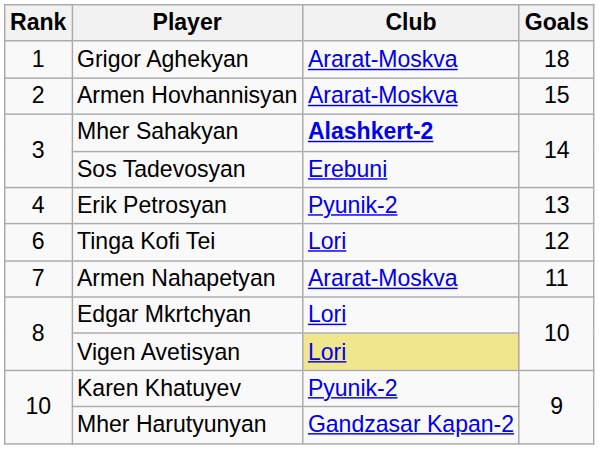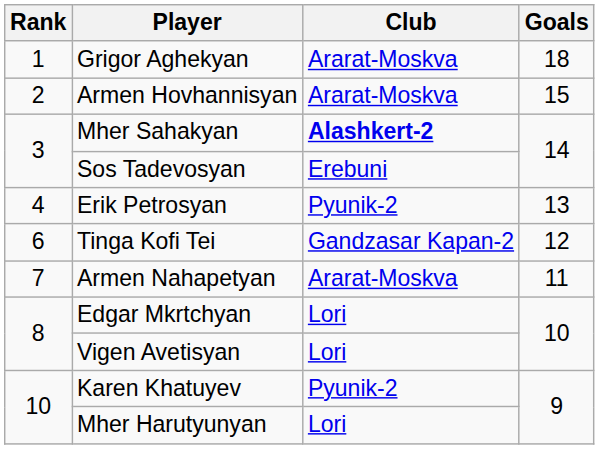 <table class="wikitable" style="text-align:center">
 <tr>
 <th>Rank</th>
 <th>Player</th>
 <th>Club</th>
 <th>Goals</th>
 </tr>
 <tr>
 <td rowspan=1>1</td>
 <td align="left"> Grigor Aghekyan</td>
 <td align="left"><a href='#'>Ararat-Moskva</a></td>
 <td rowspan=1>18</td>
 </tr>
 <tr>
 <td rowspan=1>2</td>
 <td align="left"> Armen Hovhannisyan</td>
 <td align="left"><a href='#'>Ararat-Moskva</a></td>
 <td rowspan=1>15</td>
 </tr>
 <tr>
 <td rowspan=2>3</td>
 <td align="left"> Mher Sahakyan</td>
 <td align="left"><strong><a href='#'>Alashkert-2</a></strong></td>
 <td rowspan=2>14</td>
 </tr>
 <tr>
 <td align="left"> Sos Tadevosyan</td>
 <td align="left"><a href='#'>Erebuni</a></td>
 </tr>
 <tr>
 <td rowspan=1>4</td>
 <td align="left"> Erik Petrosyan</td>
 <td align="left"><a href='#'>Pyunik-2</a></td>
 <td rowspan=1>13</td>
 </tr>
 <tr>
 <td rowspan=1>6</td>
 <td align="left"> Tinga Kofi Tei</td>
-<td align="left"><a href='#'>Lori</a></td>
+<td align="left"><a href='#'>Gandzasar Kapan-2</a></td>
 <td rowspan=1>12</td>
 </tr>
 <tr>
 <td rowspan=1>7</td>
 <td align="left"> Armen Nahapetyan</td>
 <td align="left"><a href='#'>Ararat-Moskva</a></td>
 <td rowspan=1>11</td>
 </tr>
 <tr>
 <td rowspan=2>8</td>
 <td align="left"> Edgar Mkrtchyan</td>
 <td align="left"><a href='#'>Lori</a></td>
 <td rowspan=2>10</td>
 </tr>
 <tr>
 <td align="left"> Vigen Avetisyan</td>
-<td align="left" style="background: khaki;"><a href='#'>Lori</a></td>
+<td align="left"><a href='#'>Lori</a></td>
 </tr>
 <tr>
 <td rowspan=2>10</td>
 <td align="left"> Karen Khatuyev</td>
 <td align="left"><a href='#'>Pyunik-2</a></td>
 <td rowspan=2>9</td>
 </tr>
 <tr>
 <td align="left"> Mher Harutyunyan</td>
-<td align="left"><a href='#'>Gandzasar Kapan-2</a></td>
+<td align="left"><a href='#'>Lori</a></td>
 </tr>
 </table>
